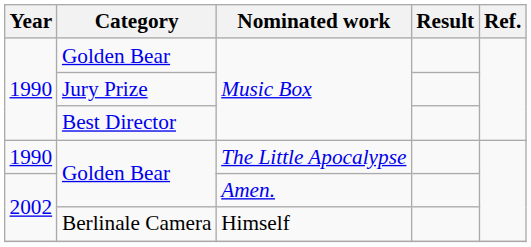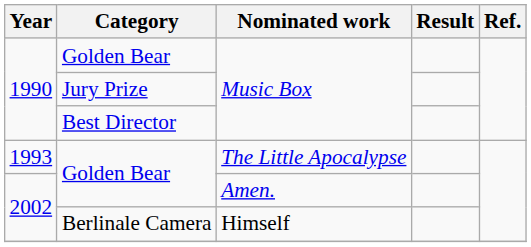 <table class="wikitable sortable">
 <tr>
 <th>Year</th>
 <th>Category</th>
 <th>Nominated work</th>
 <th>Result</th>
 <th>Ref.</th>
 </tr>
 <tr>
 <td rowspan="3"><a href='#'>1990</a></td>
 <td><a href='#'>Golden Bear</a></td>
 <td rowspan="3"><em><a href='#'>Music Box</a></em></td>
 <td></td>
 <td rowspan="3"></td>
 </tr>
 <tr>
 <td><a href='#'>Jury Prize</a></td>
 <td></td>
 </tr>
 <tr>
 <td><a href='#'>Best Director</a></td>
 <td></td>
 </tr>
 <tr>
-<td><a href='#'>1990</a></td>
+<td><a href='#'>1993</a></td>
 <td rowspan="2"><a href='#'>Golden Bear</a></td>
 <td><em><a href='#'>The Little Apocalypse</a></em></td>
 <td></td>
 <td rowspan="3"></td>
 </tr>
 <tr>
 <td rowspan="2"><a href='#'>2002</a></td>
 <td><em><a href='#'>Amen.</a></em></td>
 <td></td>
 </tr>
 <tr>
 <td>Berlinale Camera</td>
 <td>Himself</td>
 <td></td>
 </tr>
 <tr>
 </tr>
 </table>
